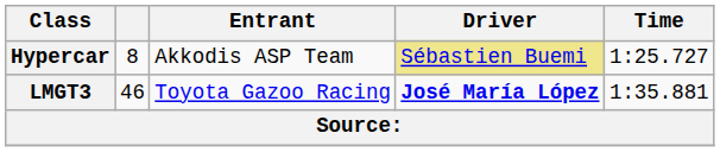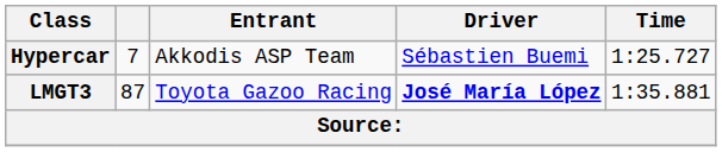 <table class="wikitable" style="font-size:90%;">
 <tr>
 <th>Class</th>
 <th></th>
 <th>Entrant</th>
 <th>Driver</th>
 <th>Time</th>
 </tr>
 <tr>
 <th>Hypercar</th>
-<td style="text-align:center;">8</td>
+<td style="text-align:center;">7</td>
 <td> Akkodis ASP Team</td>
-<td style="background: khaki;"> <a href='#'>Sébastien Buemi</a></td>
+<td> <a href='#'>Sébastien Buemi</a></td>
 <td>1:25.727</td>
 </tr>
 <tr>
 <th>LMGT3</th>
-<td style="text-align:center;">46</td>
+<td style="text-align:center;">87</td>
 <td> <a href='#'>Toyota Gazoo Racing</a></td>
 <td><strong> <a href='#'>José María López</a></strong></td>
 <td>1:35.881</td>
 </tr>
 <tr>
 <th colspan="6">Source:</th>
 </tr>
 <tr>
 </tr>
 </table>
